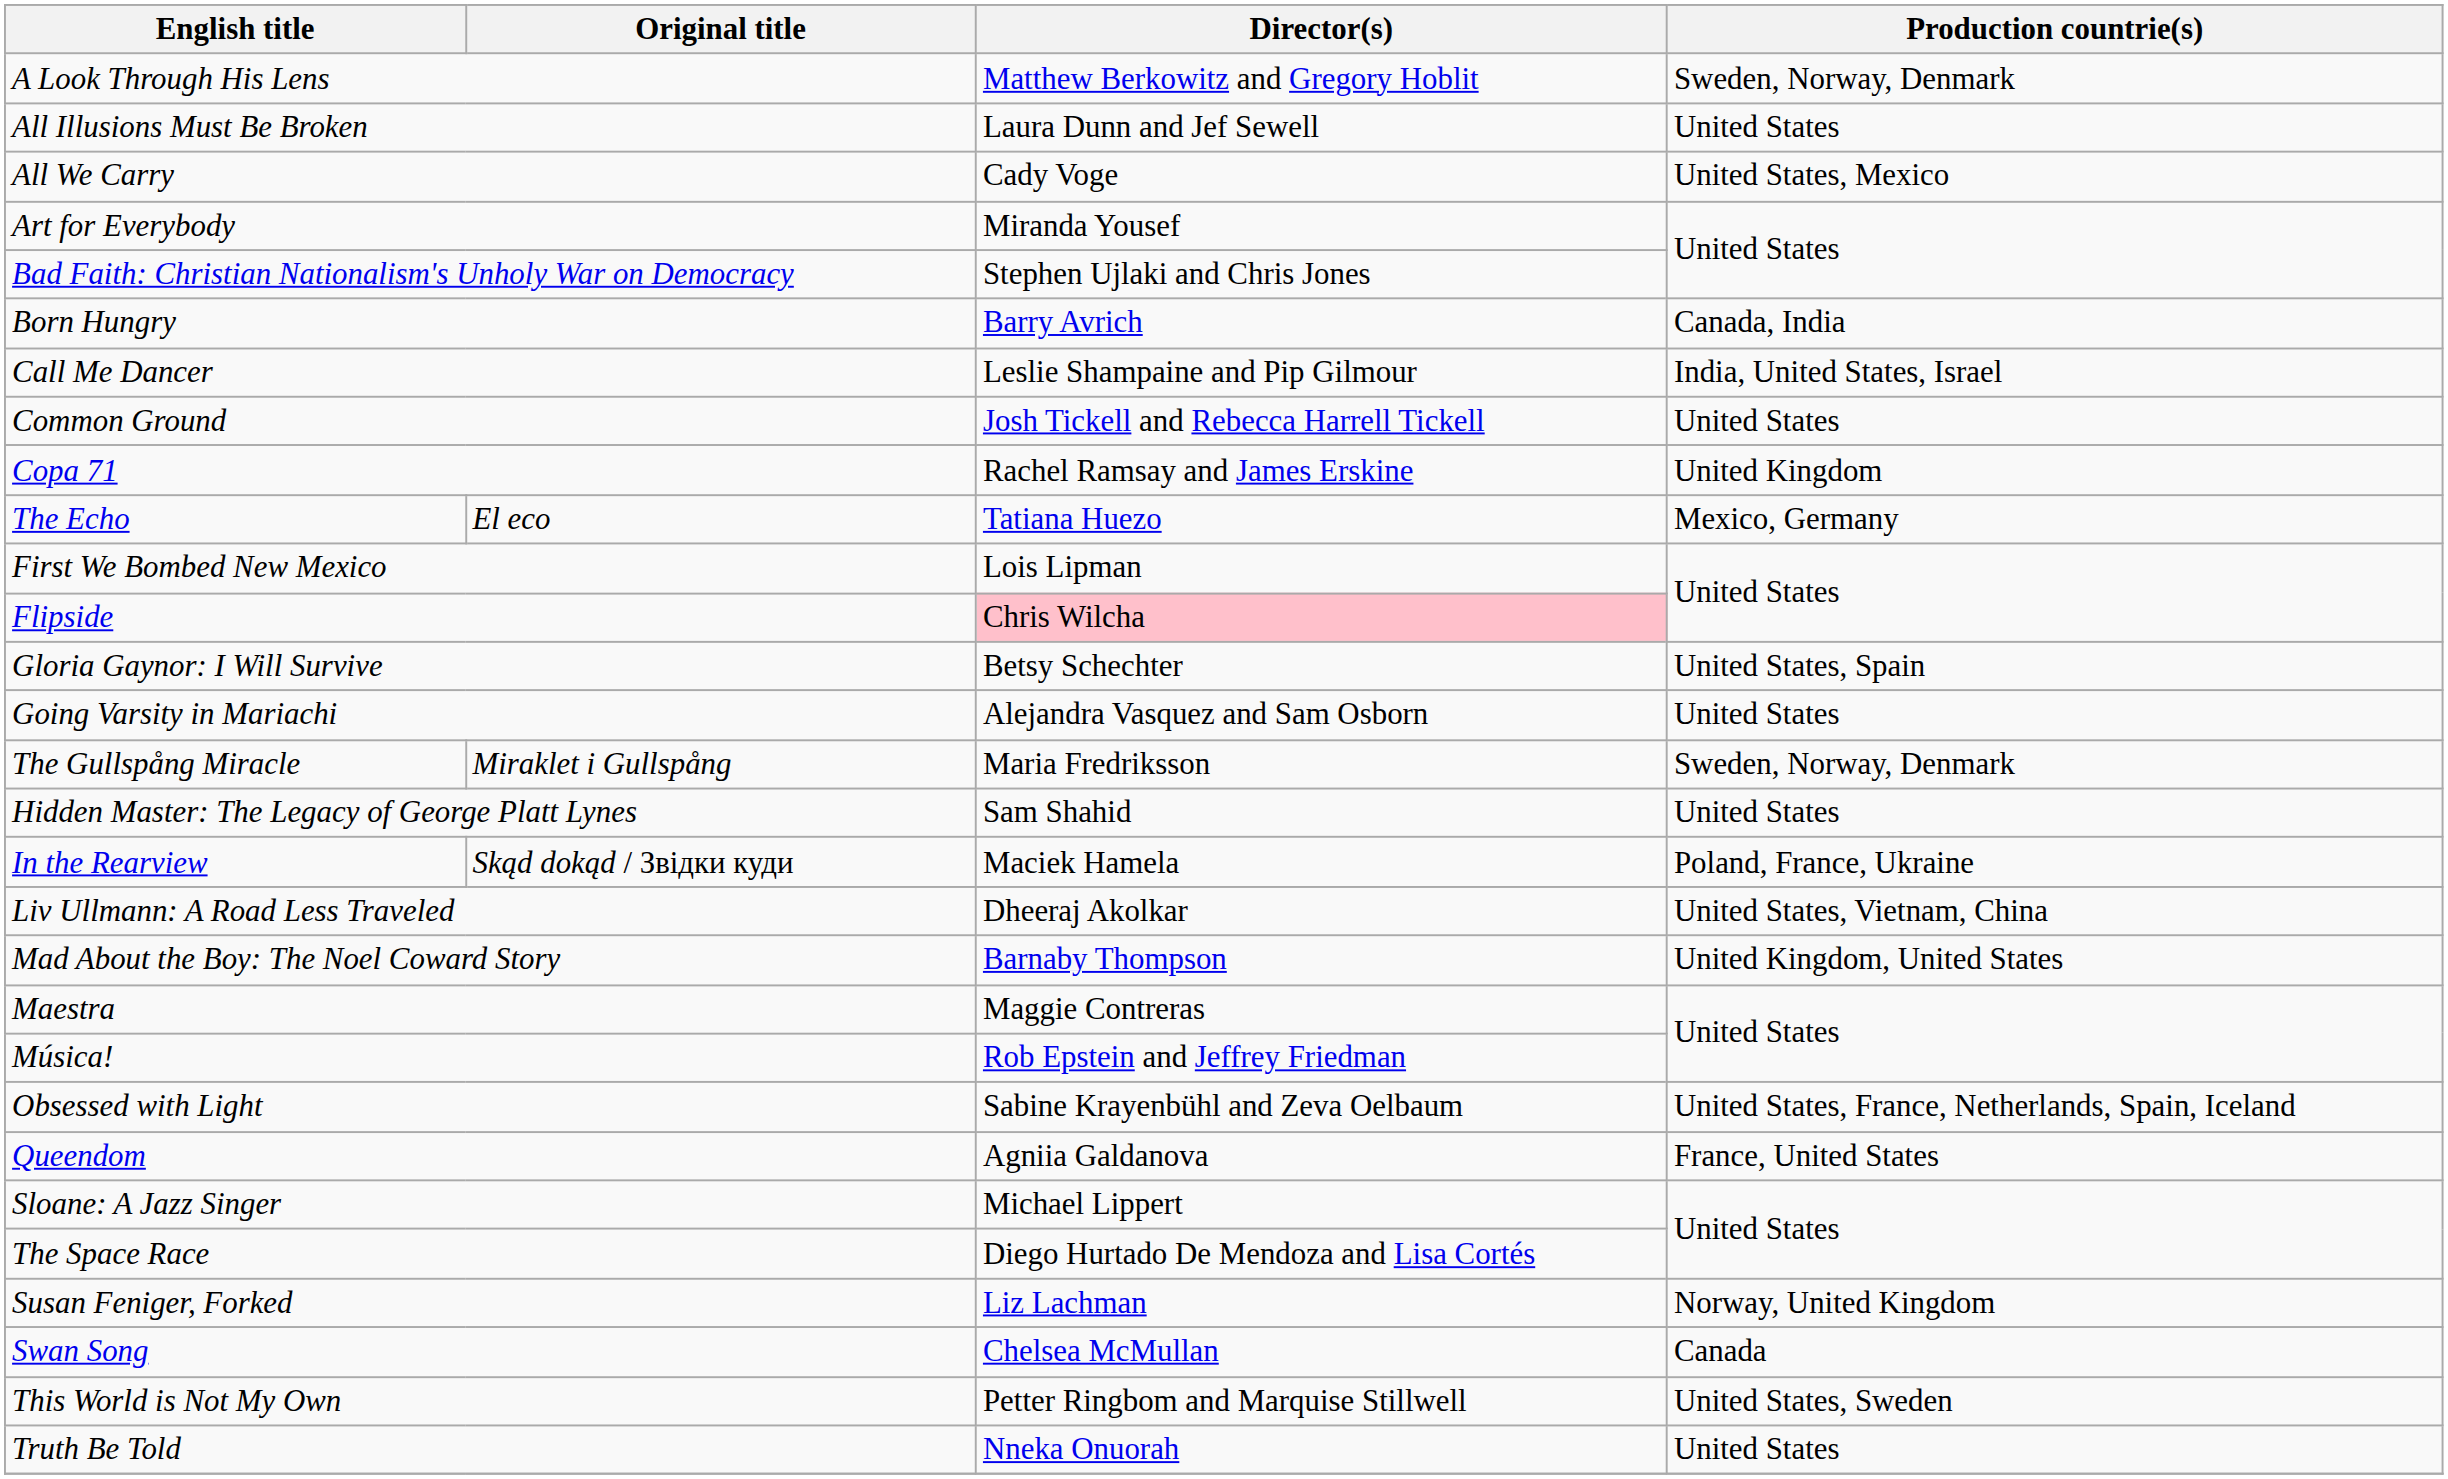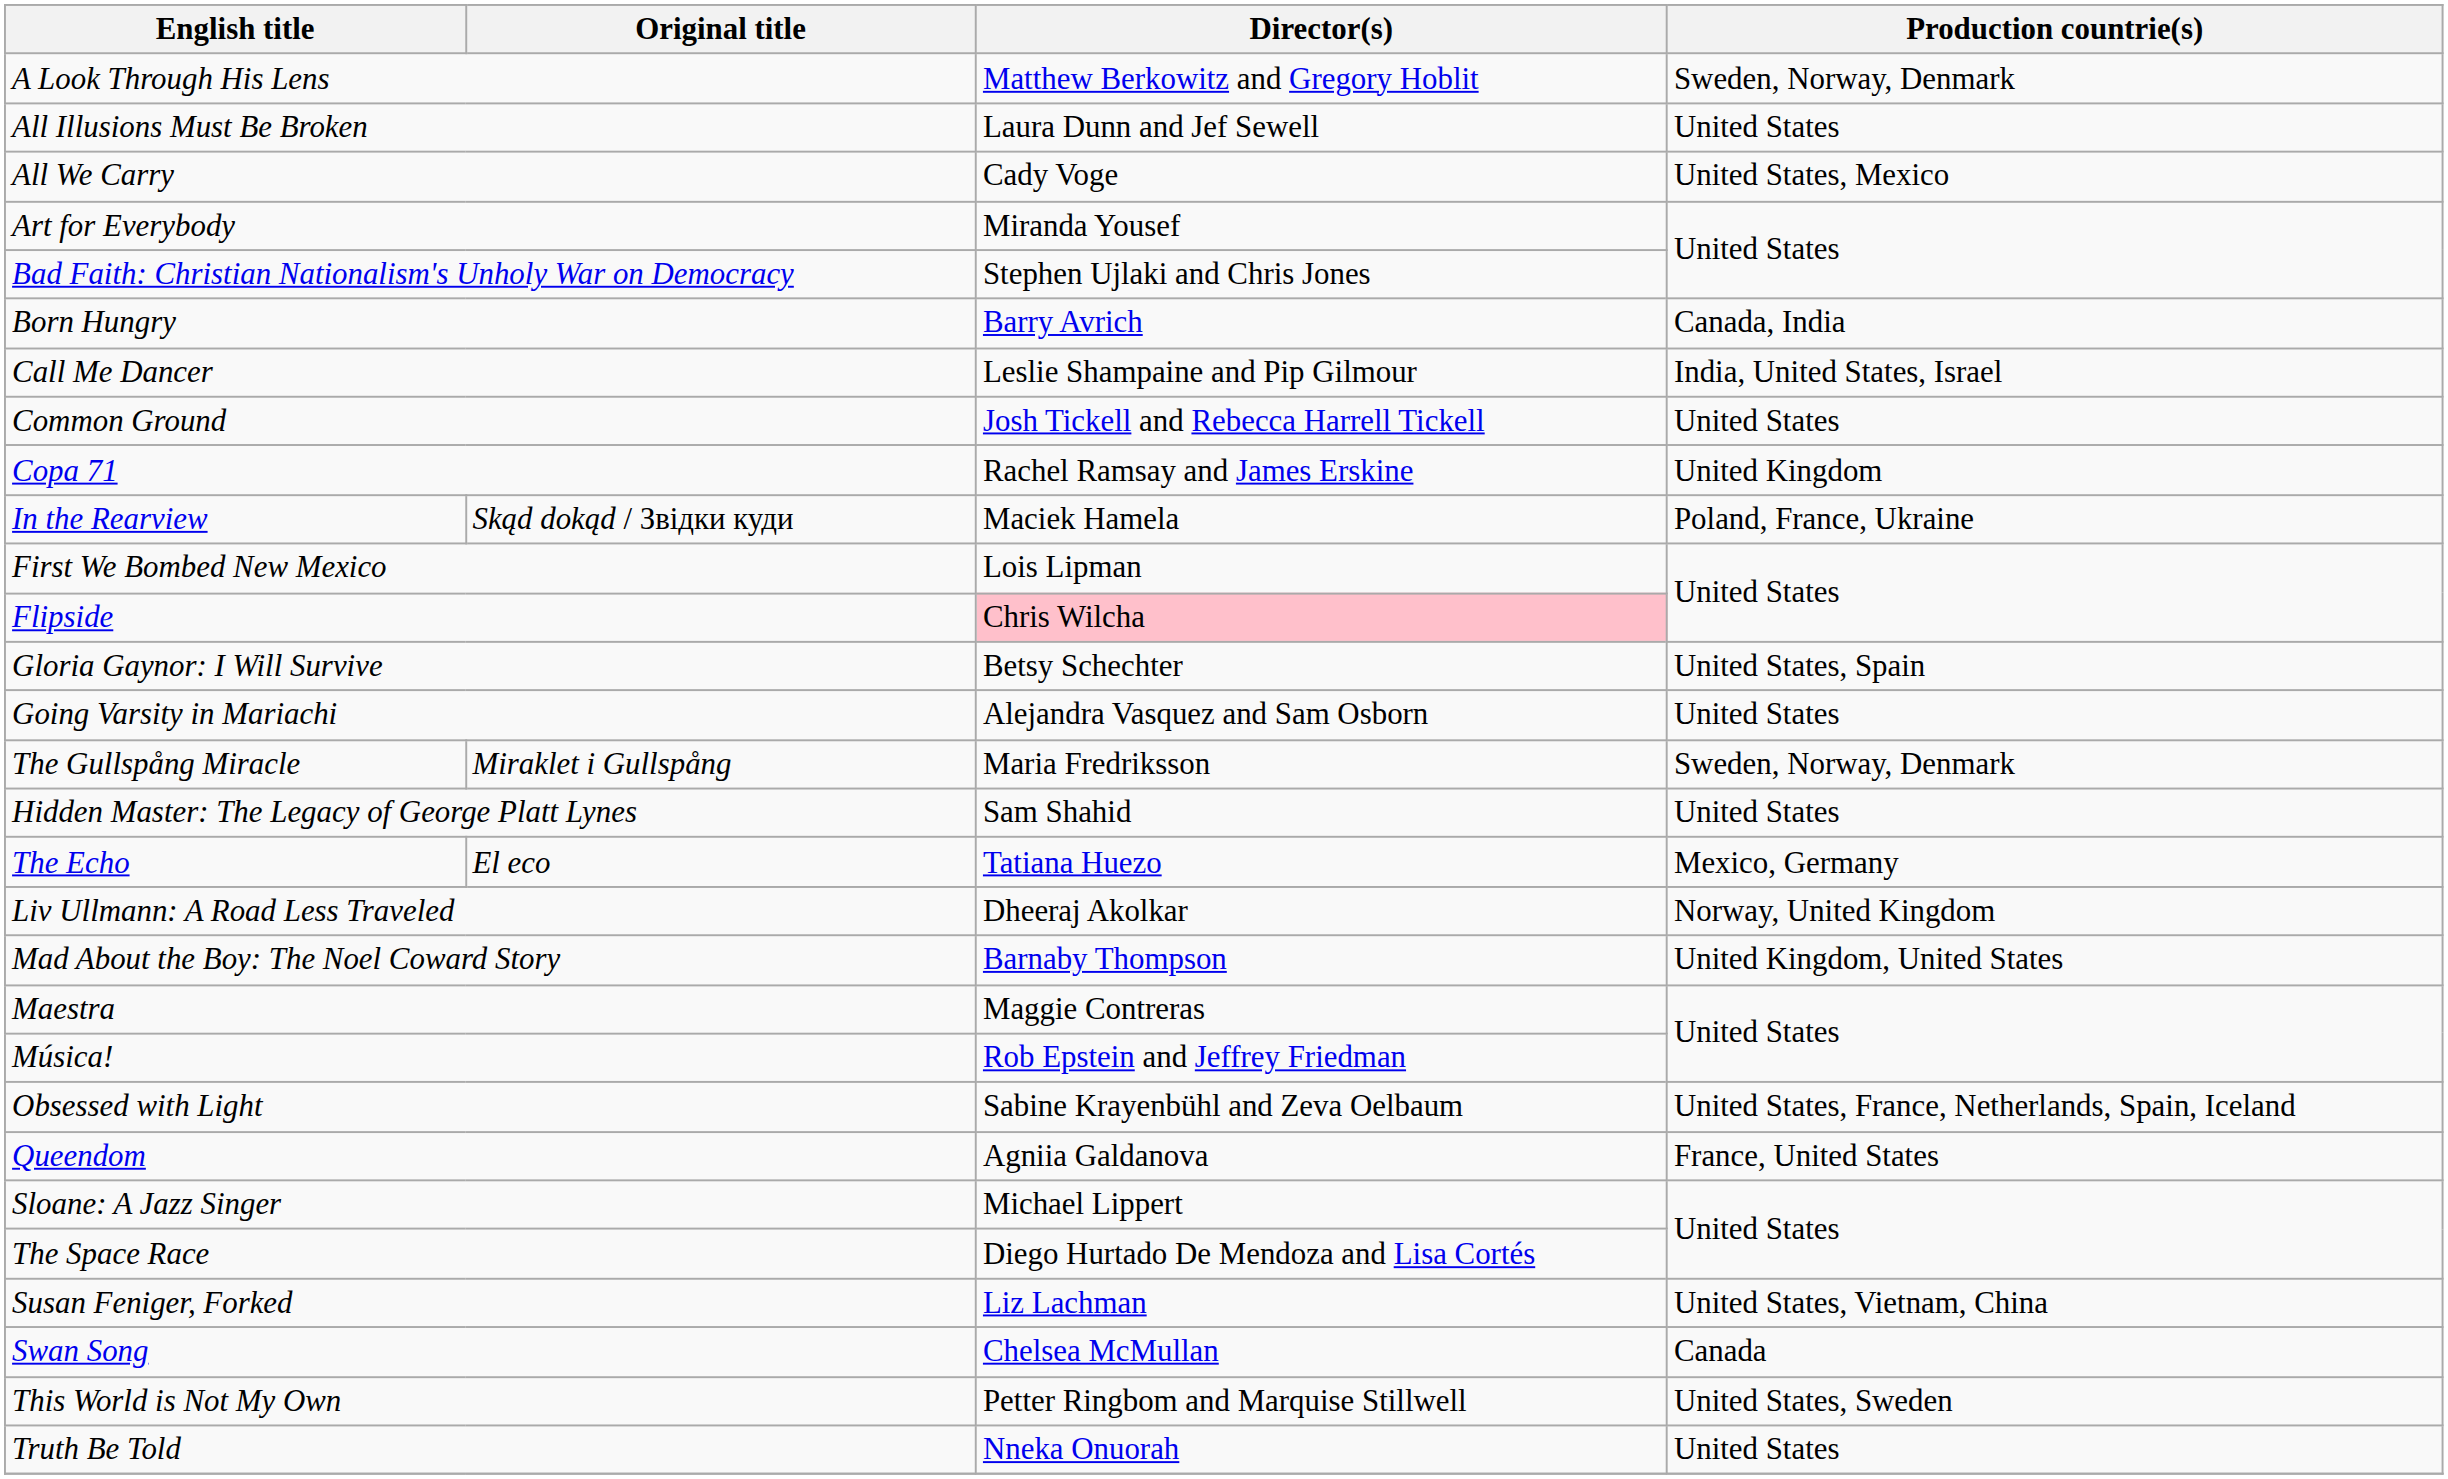 <table class="sortable wikitable" style="width:100%; margin-bottom:4px" cellpadding="5">
 <tr>
 <th scope="col">English title</th>
 <th scope="col">Original title</th>
 <th scope="col">Director(s)</th>
 <th scope="col">Production countrie(s)</th>
 </tr>
 <tr>
 <td colspan="2"><em>A Look Through His Lens</em></td>
 <td><a href='#'>Matthew Berkowitz</a> and <a href='#'>Gregory Hoblit</a></td>
 <td>Sweden, Norway, Denmark</td>
 </tr>
 <tr>
 <td colspan="2"><em>All Illusions Must Be Broken</em></td>
 <td>Laura Dunn and Jef Sewell</td>
 <td>United States</td>
 </tr>
 <tr>
 <td colspan="2"><em>All We Carry</em></td>
 <td>Cady Voge</td>
 <td>United States, Mexico</td>
 </tr>
 <tr>
 <td colspan="2"><em>Art for Everybody</em></td>
 <td>Miranda Yousef</td>
 <td rowspan="2">United States</td>
 </tr>
 <tr>
 <td colspan="2"><em><a href='#'>Bad Faith: Christian Nationalism's Unholy War on Democracy</a></em></td>
 <td>Stephen Ujlaki and Chris Jones</td>
 </tr>
 <tr>
 <td colspan="2"><em>Born Hungry</em></td>
 <td><a href='#'>Barry Avrich</a></td>
 <td>Canada, India</td>
 </tr>
 <tr>
 <td colspan="2"><em>Call Me Dancer</em></td>
 <td>Leslie Shampaine and Pip Gilmour</td>
 <td>India, United States, Israel</td>
 </tr>
 <tr>
 <td colspan="2"><em>Common Ground</em></td>
 <td><a href='#'>Josh Tickell</a> and <a href='#'>Rebecca Harrell Tickell</a></td>
 <td>United States</td>
 </tr>
 <tr>
 <td colspan="2"><em><a href='#'>Copa 71</a></em></td>
 <td>Rachel Ramsay and <a href='#'>James Erskine</a></td>
 <td>United Kingdom</td>
 </tr>
 <tr>
-<td><em><a href='#'>The Echo</a></em></td>
-<td><em>El eco</em></td>
-<td><a href='#'>Tatiana Huezo</a></td>
-<td>Mexico, Germany</td>
+<td><em><a href='#'>In the Rearview</a></em></td>
+<td><em>Skąd dokąd</em> / Звідки куди</td>
+<td>Maciek Hamela</td>
+<td>Poland, France, Ukraine</td>
 </tr>
 <tr>
 <td colspan="2"><em>First We Bombed New Mexico</em></td>
 <td>Lois Lipman</td>
 <td rowspan="2">United States</td>
 </tr>
 <tr>
 <td colspan="2"><em><a href='#'>Flipside</a></em></td>
 <td style="background: pink;">Chris Wilcha</td>
 </tr>
 <tr>
 <td colspan="2"><em>Gloria Gaynor: I Will Survive</em></td>
 <td>Betsy Schechter</td>
 <td>United States, Spain</td>
 </tr>
 <tr>
 <td colspan="2"><em>Going Varsity in Mariachi</em></td>
 <td>Alejandra Vasquez and Sam Osborn</td>
 <td>United States</td>
 </tr>
 <tr>
 <td><em>The Gullspång Miracle</em></td>
 <td><em>Miraklet i Gullspång</em></td>
 <td>Maria Fredriksson</td>
 <td>Sweden, Norway, Denmark</td>
 </tr>
 <tr>
 <td colspan="2"><em>Hidden Master: The Legacy of George Platt Lynes</em></td>
 <td>Sam Shahid</td>
 <td>United States</td>
 </tr>
 <tr>
-<td><em><a href='#'>In the Rearview</a></em></td>
-<td><em>Skąd dokąd</em> / Звідки куди</td>
-<td>Maciek Hamela</td>
-<td>Poland, France, Ukraine</td>
+<td><em><a href='#'>The Echo</a></em></td>
+<td><em>El eco</em></td>
+<td><a href='#'>Tatiana Huezo</a></td>
+<td>Mexico, Germany</td>
 </tr>
 <tr>
 <td colspan="2"><em>Liv Ullmann: A Road Less Traveled</em></td>
 <td>Dheeraj Akolkar</td>
-<td>United States, Vietnam, China</td>
+<td>Norway, United Kingdom</td>
 </tr>
 <tr>
 <td colspan="2"><em>Mad About the Boy: The Noel Coward Story</em></td>
 <td><a href='#'>Barnaby Thompson</a></td>
 <td>United Kingdom, United States</td>
 </tr>
 <tr>
 <td colspan="2"><em>Maestra</em></td>
 <td>Maggie Contreras</td>
 <td rowspan="2">United States</td>
 </tr>
 <tr>
 <td colspan="2"><em>Música!</em></td>
 <td><a href='#'>Rob Epstein</a> and <a href='#'>Jeffrey Friedman</a></td>
 </tr>
 <tr>
 <td colspan="2"><em>Obsessed with Light</em></td>
 <td>Sabine Krayenbühl and Zeva Oelbaum</td>
 <td>United States, France, Netherlands, Spain, Iceland</td>
 </tr>
 <tr>
 <td colspan="2"><em><a href='#'>Queendom</a></em></td>
 <td>Agniia Galdanova</td>
 <td>France, United States</td>
 </tr>
 <tr>
 <td colspan="2"><em>Sloane: A Jazz Singer</em></td>
 <td>Michael Lippert</td>
 <td rowspan="2">United States</td>
 </tr>
 <tr>
 <td colspan="2"><em>The Space Race</em></td>
 <td>Diego Hurtado De Mendoza and <a href='#'>Lisa Cortés</a></td>
 </tr>
 <tr>
 <td colspan="2"><em>Susan Feniger, Forked</em></td>
 <td><a href='#'>Liz Lachman</a></td>
-<td>Norway, United Kingdom</td>
+<td>United States, Vietnam, China</td>
 </tr>
 <tr>
 <td colspan="2"><em><a href='#'>Swan Song</a></em></td>
 <td><a href='#'>Chelsea McMullan</a></td>
 <td>Canada</td>
 </tr>
 <tr>
 <td colspan="2"><em>This World is Not My Own</em></td>
 <td>Petter Ringbom and Marquise Stillwell</td>
 <td>United States, Sweden</td>
 </tr>
 <tr>
 <td colspan="2"><em>Truth Be Told</em></td>
 <td><a href='#'>Nneka Onuorah</a></td>
 <td>United States</td>
 </tr>
 <tr>
 </tr>
 </table>
